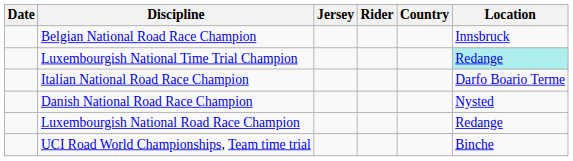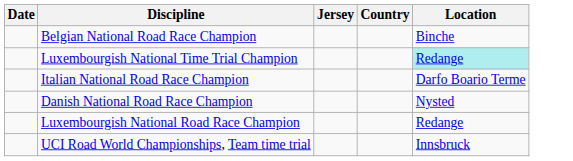 <table class="wikitable">
 <tr>
 <th>Date</th>
 <th>Discipline</th>
 <th>Jersey</th>
-<th>Rider</th>
 <th>Country</th>
 <th>Location</th>
 </tr>
 <tr>
 <td></td>
 <td><a href='#'>Belgian National Road Race Champion</a></td>
 <td></td>
 <td></td>
-<td></td>
-<td><a href='#'>Innsbruck</a></td>
+<td><a href='#'>Binche</a></td>
 </tr>
 <tr>
 <td></td>
 <td><a href='#'>Luxembourgish National Time Trial Champion</a></td>
-<td></td>
 <td></td>
 <td></td>
 <td style="background: paleturquoise;"><a href='#'>Redange</a></td>
 </tr>
 <tr>
 <td></td>
 <td><a href='#'>Italian National Road Race Champion</a></td>
 <td></td>
 <td></td>
-<td></td>
 <td><a href='#'>Darfo Boario Terme</a></td>
 </tr>
 <tr>
 <td></td>
 <td><a href='#'>Danish National Road Race Champion</a></td>
-<td></td>
 <td></td>
 <td></td>
 <td><a href='#'>Nysted</a></td>
 </tr>
 <tr>
 <td></td>
 <td><a href='#'>Luxembourgish National Road Race Champion</a></td>
 <td></td>
 <td></td>
-<td></td>
 <td><a href='#'>Redange</a></td>
 </tr>
 <tr>
 <td></td>
 <td><a href='#'>UCI Road World Championships</a>, <a href='#'>Team time trial</a></td>
 <td></td>
-<td align="center"></td>
 <td></td>
-<td><a href='#'>Binche</a></td>
+<td><a href='#'>Innsbruck</a></td>
 </tr>
 </table>
